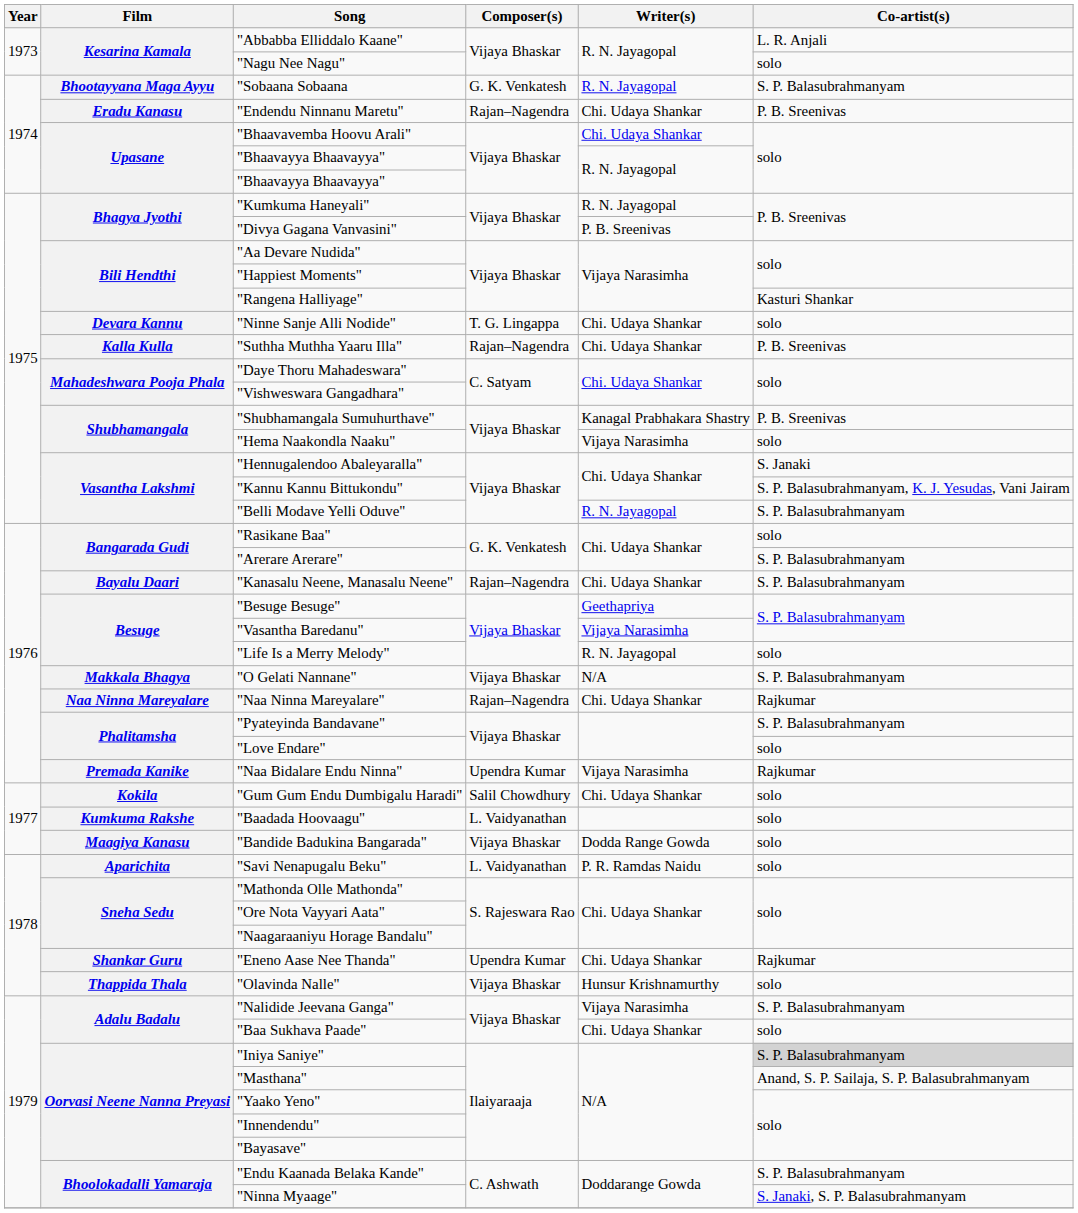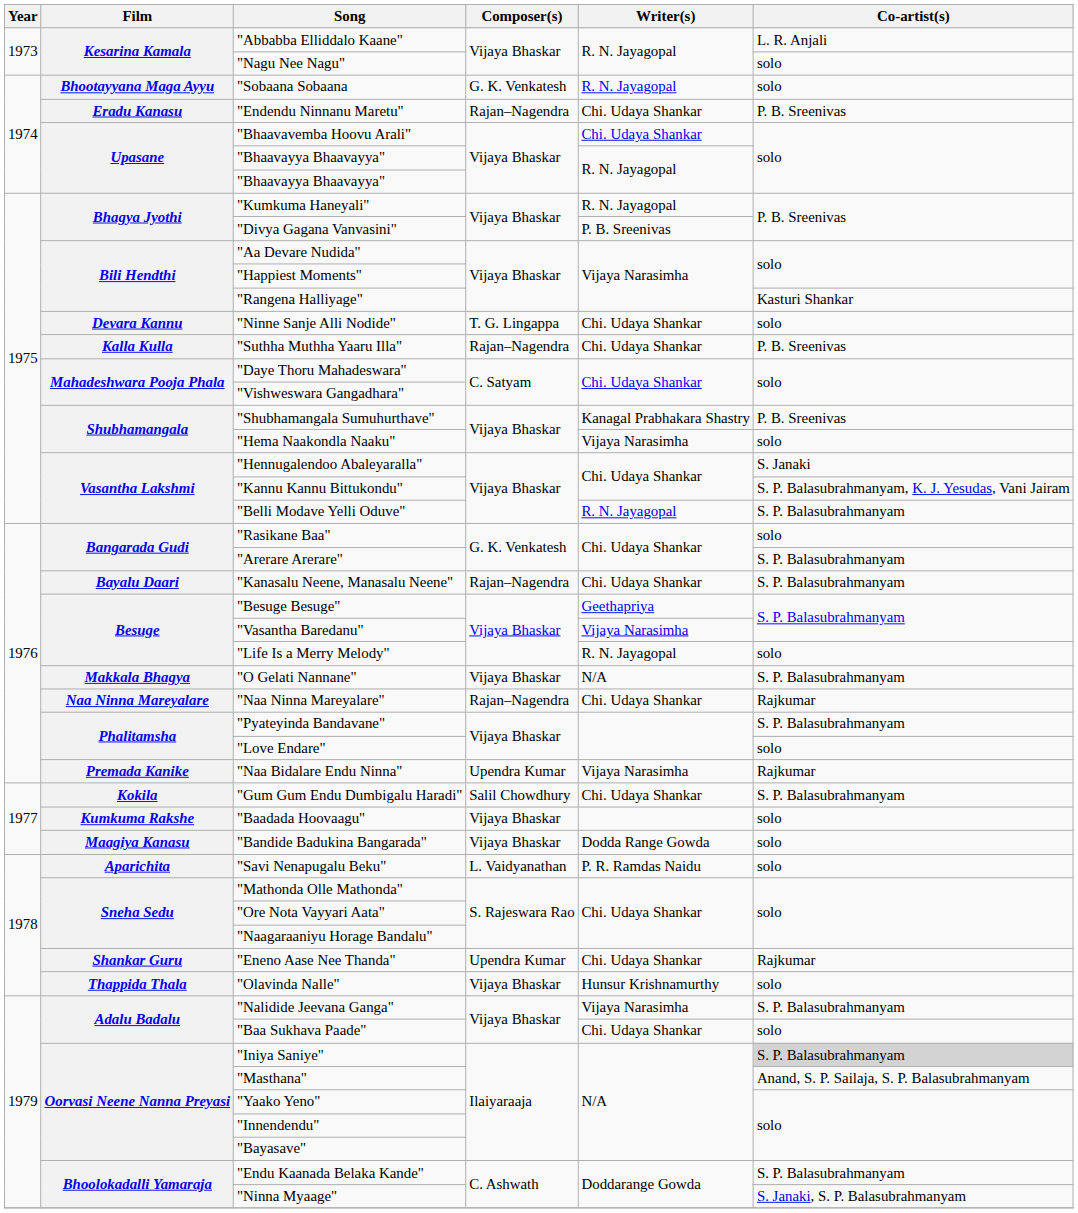 <table class="wikitable sortable plainrowheaders">
 <tr style="background:#ccc; text-align:center;">
 <th scope="col">Year</th>
 <th scope="col">Film</th>
 <th scope="col">Song</th>
 <th scope="col">Composer(s)</th>
 <th scope="col">Writer(s)</th>
 <th scope="col">Co-artist(s)</th>
 </tr>
 <tr>
 <td rowspan=2>1973</td>
 <th Rowspan=2><em><a href='#'>Kesarina Kamala</a></em></th>
 <td>"Abbabba Elliddalo Kaane"</td>
 <td rowspan=2>Vijaya Bhaskar</td>
 <td rowspan=2>R. N. Jayagopal</td>
 <td>L. R. Anjali</td>
 </tr>
 <tr>
 <td>"Nagu Nee Nagu"</td>
 <td>solo</td>
 </tr>
 <tr>
 <td rowspan=5>1974</td>
 <th><em><a href='#'>Bhootayyana Maga Ayyu</a></em></th>
 <td>"Sobaana Sobaana</td>
 <td>G. K. Venkatesh</td>
 <td><a href='#'>R. N. Jayagopal</a></td>
-<td>S. P. Balasubrahmanyam</td>
+<td>solo</td>
 </tr>
 <tr>
 <th><em><a href='#'>Eradu Kanasu</a></em></th>
 <td>"Endendu Ninnanu Maretu"</td>
 <td>Rajan–Nagendra</td>
 <td>Chi. Udaya Shankar</td>
 <td>P. B. Sreenivas</td>
 </tr>
 <tr>
 <th Rowspan=3><em><a href='#'>Upasane</a></em></th>
 <td>"Bhaavavemba Hoovu Arali"</td>
 <td rowspan=3>Vijaya Bhaskar</td>
 <td><a href='#'>Chi. Udaya Shankar</a></td>
 <td rowspan=3>solo</td>
 </tr>
 <tr>
 <td>"Bhaavayya Bhaavayya"</td>
 <td rowspan=2>R. N. Jayagopal</td>
 </tr>
 <tr>
 <td>"Bhaavayya Bhaavayya"</td>
 </tr>
 <tr>
 <td Rowspan=14>1975</td>
 <th Rowspan=2><em><a href='#'>Bhagya Jyothi</a></em></th>
 <td>"Kumkuma Haneyali"</td>
 <td rowspan=2>Vijaya Bhaskar</td>
 <td>R. N. Jayagopal</td>
 <td rowspan=2>P. B. Sreenivas</td>
 </tr>
 <tr>
 <td>"Divya Gagana Vanvasini"</td>
 <td>P. B. Sreenivas</td>
 </tr>
 <tr>
 <th Rowspan=3><em><a href='#'>Bili Hendthi</a></em></th>
 <td>"Aa Devare Nudida"</td>
 <td rowspan=3>Vijaya Bhaskar</td>
 <td rowspan=3>Vijaya Narasimha</td>
 <td Rowspan=2>solo</td>
 </tr>
 <tr>
 <td>"Happiest Moments"</td>
 </tr>
 <tr>
 <td>"Rangena Halliyage"</td>
 <td>Kasturi Shankar</td>
 </tr>
 <tr>
 <th><em><a href='#'>Devara Kannu</a></em></th>
 <td>"Ninne Sanje Alli Nodide"</td>
 <td>T. G. Lingappa</td>
 <td>Chi. Udaya Shankar</td>
 <td>solo</td>
 </tr>
 <tr>
 <th><em><a href='#'>Kalla Kulla</a></em></th>
 <td>"Suthha Muthha Yaaru Illa"</td>
 <td>Rajan–Nagendra</td>
 <td>Chi. Udaya Shankar</td>
 <td>P. B. Sreenivas</td>
 </tr>
 <tr>
 <th Rowspan=2><em><a href='#'>Mahadeshwara Pooja Phala</a></em></th>
 <td>"Daye Thoru Mahadeswara"</td>
 <td rowspan=2>C. Satyam</td>
 <td rowspan=2><a href='#'>Chi. Udaya Shankar</a></td>
 <td rowspan=2>solo</td>
 </tr>
 <tr>
 <td>"Vishweswara Gangadhara"</td>
 </tr>
 <tr>
 <th Rowspan=2><em><a href='#'>Shubhamangala</a></em></th>
 <td>"Shubhamangala Sumuhurthave"</td>
 <td rowspan=2>Vijaya Bhaskar</td>
 <td>Kanagal Prabhakara Shastry</td>
 <td>P. B. Sreenivas</td>
 </tr>
 <tr>
 <td>"Hema Naakondla Naaku"</td>
 <td>Vijaya Narasimha</td>
 <td>solo</td>
 </tr>
 <tr>
 <th Rowspan=3><em><a href='#'>Vasantha Lakshmi</a></em></th>
 <td>"Hennugalendoo Abaleyaralla"</td>
 <td rowspan=3>Vijaya Bhaskar</td>
 <td rowspan=2>Chi. Udaya Shankar</td>
 <td>S. Janaki</td>
 </tr>
 <tr>
 <td>"Kannu Kannu Bittukondu"</td>
 <td>S. P. Balasubrahmanyam, <a href='#'>K. J. Yesudas</a>, Vani Jairam</td>
 </tr>
 <tr>
 <td>"Belli Modave Yelli Oduve"</td>
 <td><a href='#'>R. N. Jayagopal</a></td>
 <td>S. P. Balasubrahmanyam</td>
 </tr>
 <tr>
 <td rowspan=11>1976</td>
 <th Rowspan=2><em><a href='#'>Bangarada Gudi</a></em></th>
 <td>"Rasikane Baa"</td>
 <td Rowspan=2>G. K. Venkatesh</td>
 <td rowspan=2>Chi. Udaya Shankar</td>
 <td rowspan=>solo</td>
 </tr>
 <tr>
 <td>"Arerare Arerare"</td>
 <td>S. P. Balasubrahmanyam</td>
 </tr>
 <tr>
 <th><em><a href='#'>Bayalu Daari</a></em></th>
 <td>"Kanasalu Neene, Manasalu Neene"</td>
 <td>Rajan–Nagendra</td>
 <td>Chi. Udaya Shankar</td>
 <td>S. P. Balasubrahmanyam</td>
 </tr>
 <tr>
 <th rowspan=3><em><a href='#'>Besuge</a></em></th>
 <td>"Besuge Besuge"</td>
 <td rowspan=3><a href='#'>Vijaya Bhaskar</a></td>
 <td><a href='#'>Geethapriya</a></td>
 <td rowspan=2><a href='#'>S. P. Balasubrahmanyam</a></td>
 </tr>
 <tr>
 <td>"Vasantha Baredanu"</td>
 <td><a href='#'>Vijaya Narasimha</a></td>
 </tr>
 <tr>
 <td>"Life Is a Merry Melody"</td>
 <td>R. N. Jayagopal</td>
 <td>solo</td>
 </tr>
 <tr>
 <th><em><a href='#'>Makkala Bhagya</a></em></th>
 <td>"O Gelati Nannane"</td>
 <td>Vijaya Bhaskar</td>
 <td>N/A</td>
 <td>S. P. Balasubrahmanyam</td>
 </tr>
 <tr>
 <th Rowspan=><em><a href='#'>Naa Ninna Mareyalare</a></em></th>
 <td>"Naa Ninna Mareyalare"</td>
 <td>Rajan–Nagendra</td>
 <td>Chi. Udaya Shankar</td>
 <td>Rajkumar</td>
 </tr>
 <tr>
 <th Rowspan=2><em><a href='#'>Phalitamsha</a></em></th>
 <td>"Pyateyinda Bandavane"</td>
 <td rowspan=2>Vijaya Bhaskar</td>
 <td rowspan=2></td>
 <td>S. P. Balasubrahmanyam</td>
 </tr>
 <tr>
 <td>"Love Endare"</td>
 <td>solo</td>
 </tr>
 <tr>
 <th><em><a href='#'>Premada Kanike</a></em></th>
 <td>"Naa Bidalare Endu Ninna"</td>
 <td>Upendra Kumar</td>
 <td>Vijaya Narasimha</td>
 <td>Rajkumar</td>
 </tr>
 <tr>
 <td rowspan=3>1977</td>
 <th Rowspan=><em><a href='#'>Kokila</a></em></th>
 <td>"Gum Gum Endu Dumbigalu Haradi"</td>
 <td rowspan=>Salil Chowdhury</td>
 <td>Chi. Udaya Shankar</td>
-<td>solo</td>
+<td>S. P. Balasubrahmanyam</td>
 </tr>
 <tr>
 <th><em><a href='#'>Kumkuma Rakshe</a></em></th>
 <td>"Baadada Hoovaagu"</td>
-<td>L. Vaidyanathan</td>
+<td>Vijaya Bhaskar</td>
 <td></td>
 <td>solo</td>
 </tr>
 <tr>
 <th><em><a href='#'>Maagiya Kanasu</a></em></th>
 <td>"Bandide Badukina Bangarada"</td>
 <td>Vijaya Bhaskar</td>
 <td>Dodda Range Gowda</td>
 <td>solo</td>
 </tr>
 <tr>
 <td rowspan=6>1978</td>
 <th><em><a href='#'>Aparichita</a></em></th>
 <td>"Savi Nenapugalu Beku"</td>
 <td>L. Vaidyanathan</td>
 <td>P. R. Ramdas Naidu</td>
 <td>solo</td>
 </tr>
 <tr>
 <th Rowspan=3><em><a href='#'>Sneha Sedu</a></em></th>
 <td>"Mathonda Olle Mathonda"</td>
 <td rowspan=3>S. Rajeswara Rao</td>
 <td rowspan=3>Chi. Udaya Shankar</td>
 <td Rowspan=3>solo</td>
 </tr>
 <tr>
 <td>"Ore Nota Vayyari Aata"</td>
 </tr>
 <tr>
 <td>"Naagaraaniyu Horage Bandalu"</td>
 </tr>
 <tr>
 <th><em><a href='#'>Shankar Guru</a></em></th>
 <td>"Eneno Aase Nee Thanda"</td>
 <td>Upendra Kumar</td>
 <td>Chi. Udaya Shankar</td>
 <td>Rajkumar</td>
 </tr>
 <tr>
 <th Rowspan=><em><a href='#'>Thappida Thala</a></em></th>
 <td>"Olavinda Nalle"</td>
 <td rowspan=>Vijaya Bhaskar</td>
 <td rowspan=>Hunsur Krishnamurthy</td>
 <td rowspan=>solo</td>
 </tr>
 <tr>
 <td rowspan=9>1979</td>
 <th Rowspan=2><em><a href='#'>Adalu Badalu</a></em></th>
 <td>"Nalidide Jeevana Ganga"</td>
 <td rowspan=2>Vijaya Bhaskar</td>
 <td rowspan=>Vijaya Narasimha</td>
 <td>S. P. Balasubrahmanyam</td>
 </tr>
 <tr>
 <td>"Baa Sukhava Paade"</td>
 <td>Chi. Udaya Shankar</td>
 <td>solo</td>
 </tr>
 <tr>
 <th Rowspan=5><em><a href='#'>Oorvasi Neene Nanna Preyasi</a></em></th>
 <td>"Iniya Saniye"</td>
 <td rowspan=5>Ilaiyaraaja</td>
 <td rowspan=5>N/A</td>
 <td style="background: lightgrey;">S. P. Balasubrahmanyam</td>
 </tr>
 <tr>
 <td>"Masthana"</td>
 <td>Anand, S. P. Sailaja, S. P. Balasubrahmanyam</td>
 </tr>
 <tr>
 <td>"Yaako Yeno"</td>
 <td rowspan=3>solo</td>
 </tr>
 <tr>
 <td>"Innendendu"</td>
 </tr>
 <tr>
 <td>"Bayasave"</td>
 </tr>
 <tr>
 <th Rowspan=2><em><a href='#'>Bhoolokadalli Yamaraja</a></em></th>
 <td>"Endu Kaanada Belaka Kande"</td>
 <td rowspan=2>C. Ashwath</td>
 <td rowspan=2>Doddarange Gowda</td>
 <td>S. P. Balasubrahmanyam</td>
 </tr>
 <tr>
 <td>"Ninna Myaage"</td>
 <td><a href='#'>S. Janaki</a>, S. P. Balasubrahmanyam</td>
 </tr>
 <tr>
 </tr>
 </table>
